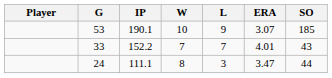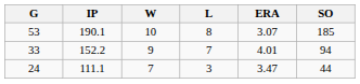 <table class="wikitable sortable">
 <tr>
-<th bgcolor="#DDDDFF" width="16%">Player</th>
 <th bgcolor="#DDDDFF" width="9%">G</th>
 <th bgcolor="#DDDDFF" width="9%">IP</th>
 <th bgcolor="#DDDDFF" width="9%">W</th>
 <th bgcolor="#DDDDFF" width="9%">L</th>
 <th bgcolor="#DDDDFF" width="9%">ERA</th>
 <th bgcolor="#DDDDFF" width="9%">SO</th>
 </tr>
 <tr align="center">
-<td></td>
 <td>53</td>
 <td>190.1</td>
 <td>10</td>
-<td>9</td>
+<td>8</td>
 <td>3.07</td>
 <td>185</td>
 </tr>
 <tr align="center">
-<td></td>
 <td>33</td>
 <td>152.2</td>
-<td>7</td>
+<td>9</td>
 <td>7</td>
 <td>4.01</td>
-<td>43</td>
+<td>94</td>
 </tr>
 <tr align="center">
-<td></td>
 <td>24</td>
 <td>111.1</td>
-<td>8</td>
+<td>7</td>
 <td>3</td>
 <td>3.47</td>
 <td>44</td>
 </tr>
 </table>
